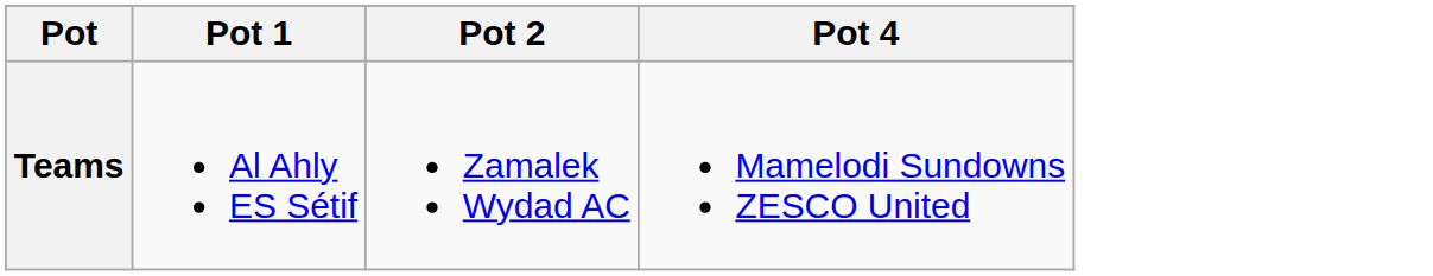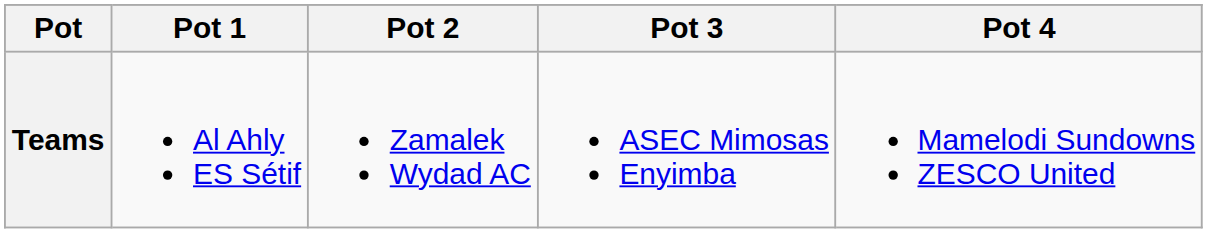 <table class="wikitable">
 <tr>
 <th>Pot</th>
 <th>Pot 1</th>
 <th>Pot 2</th>
+<th>Pot 3</th>
 <th>Pot 4</th>
 </tr>
 <tr>
 <th>Teams</th>
 <td valign=top><br><ul><li> <a href='#'>Al Ahly</a> </li><li> <a href='#'>ES Sétif</a> </li></ul></td>
 <td valign=top><br><ul><li> <a href='#'>Zamalek</a> </li><li> <a href='#'>Wydad AC</a> </li></ul></td>
+<td valign=top><br><ul><li> <a href='#'>ASEC Mimosas</a> </li><li> <a href='#'>Enyimba</a> </li></ul></td>
 <td valign=top><br><ul><li> <a href='#'>Mamelodi Sundowns</a></li><li> <a href='#'>ZESCO United</a></li></ul></td>
 </tr>
 </table>
